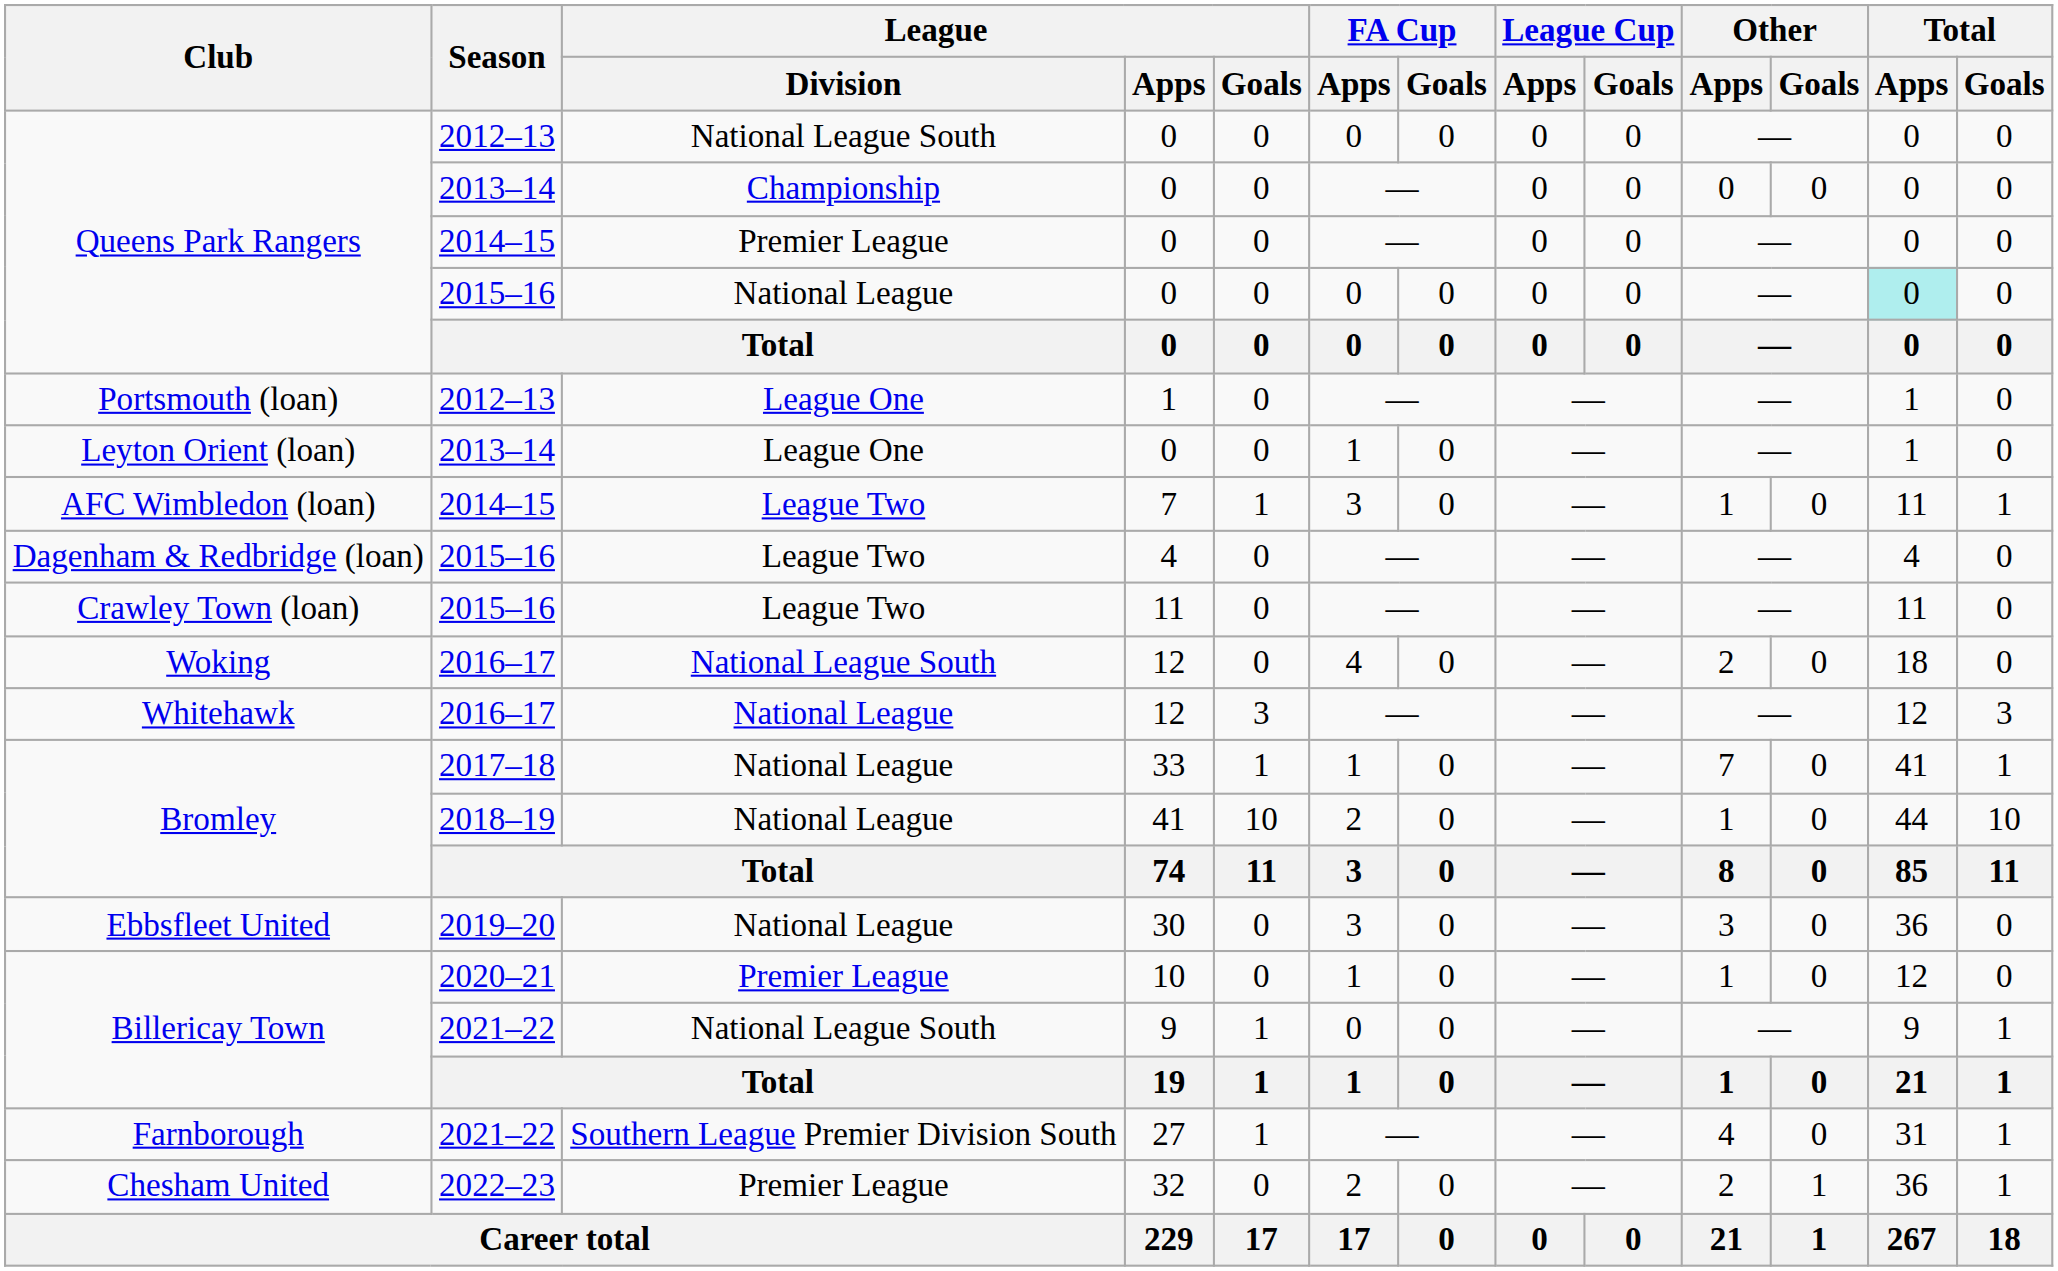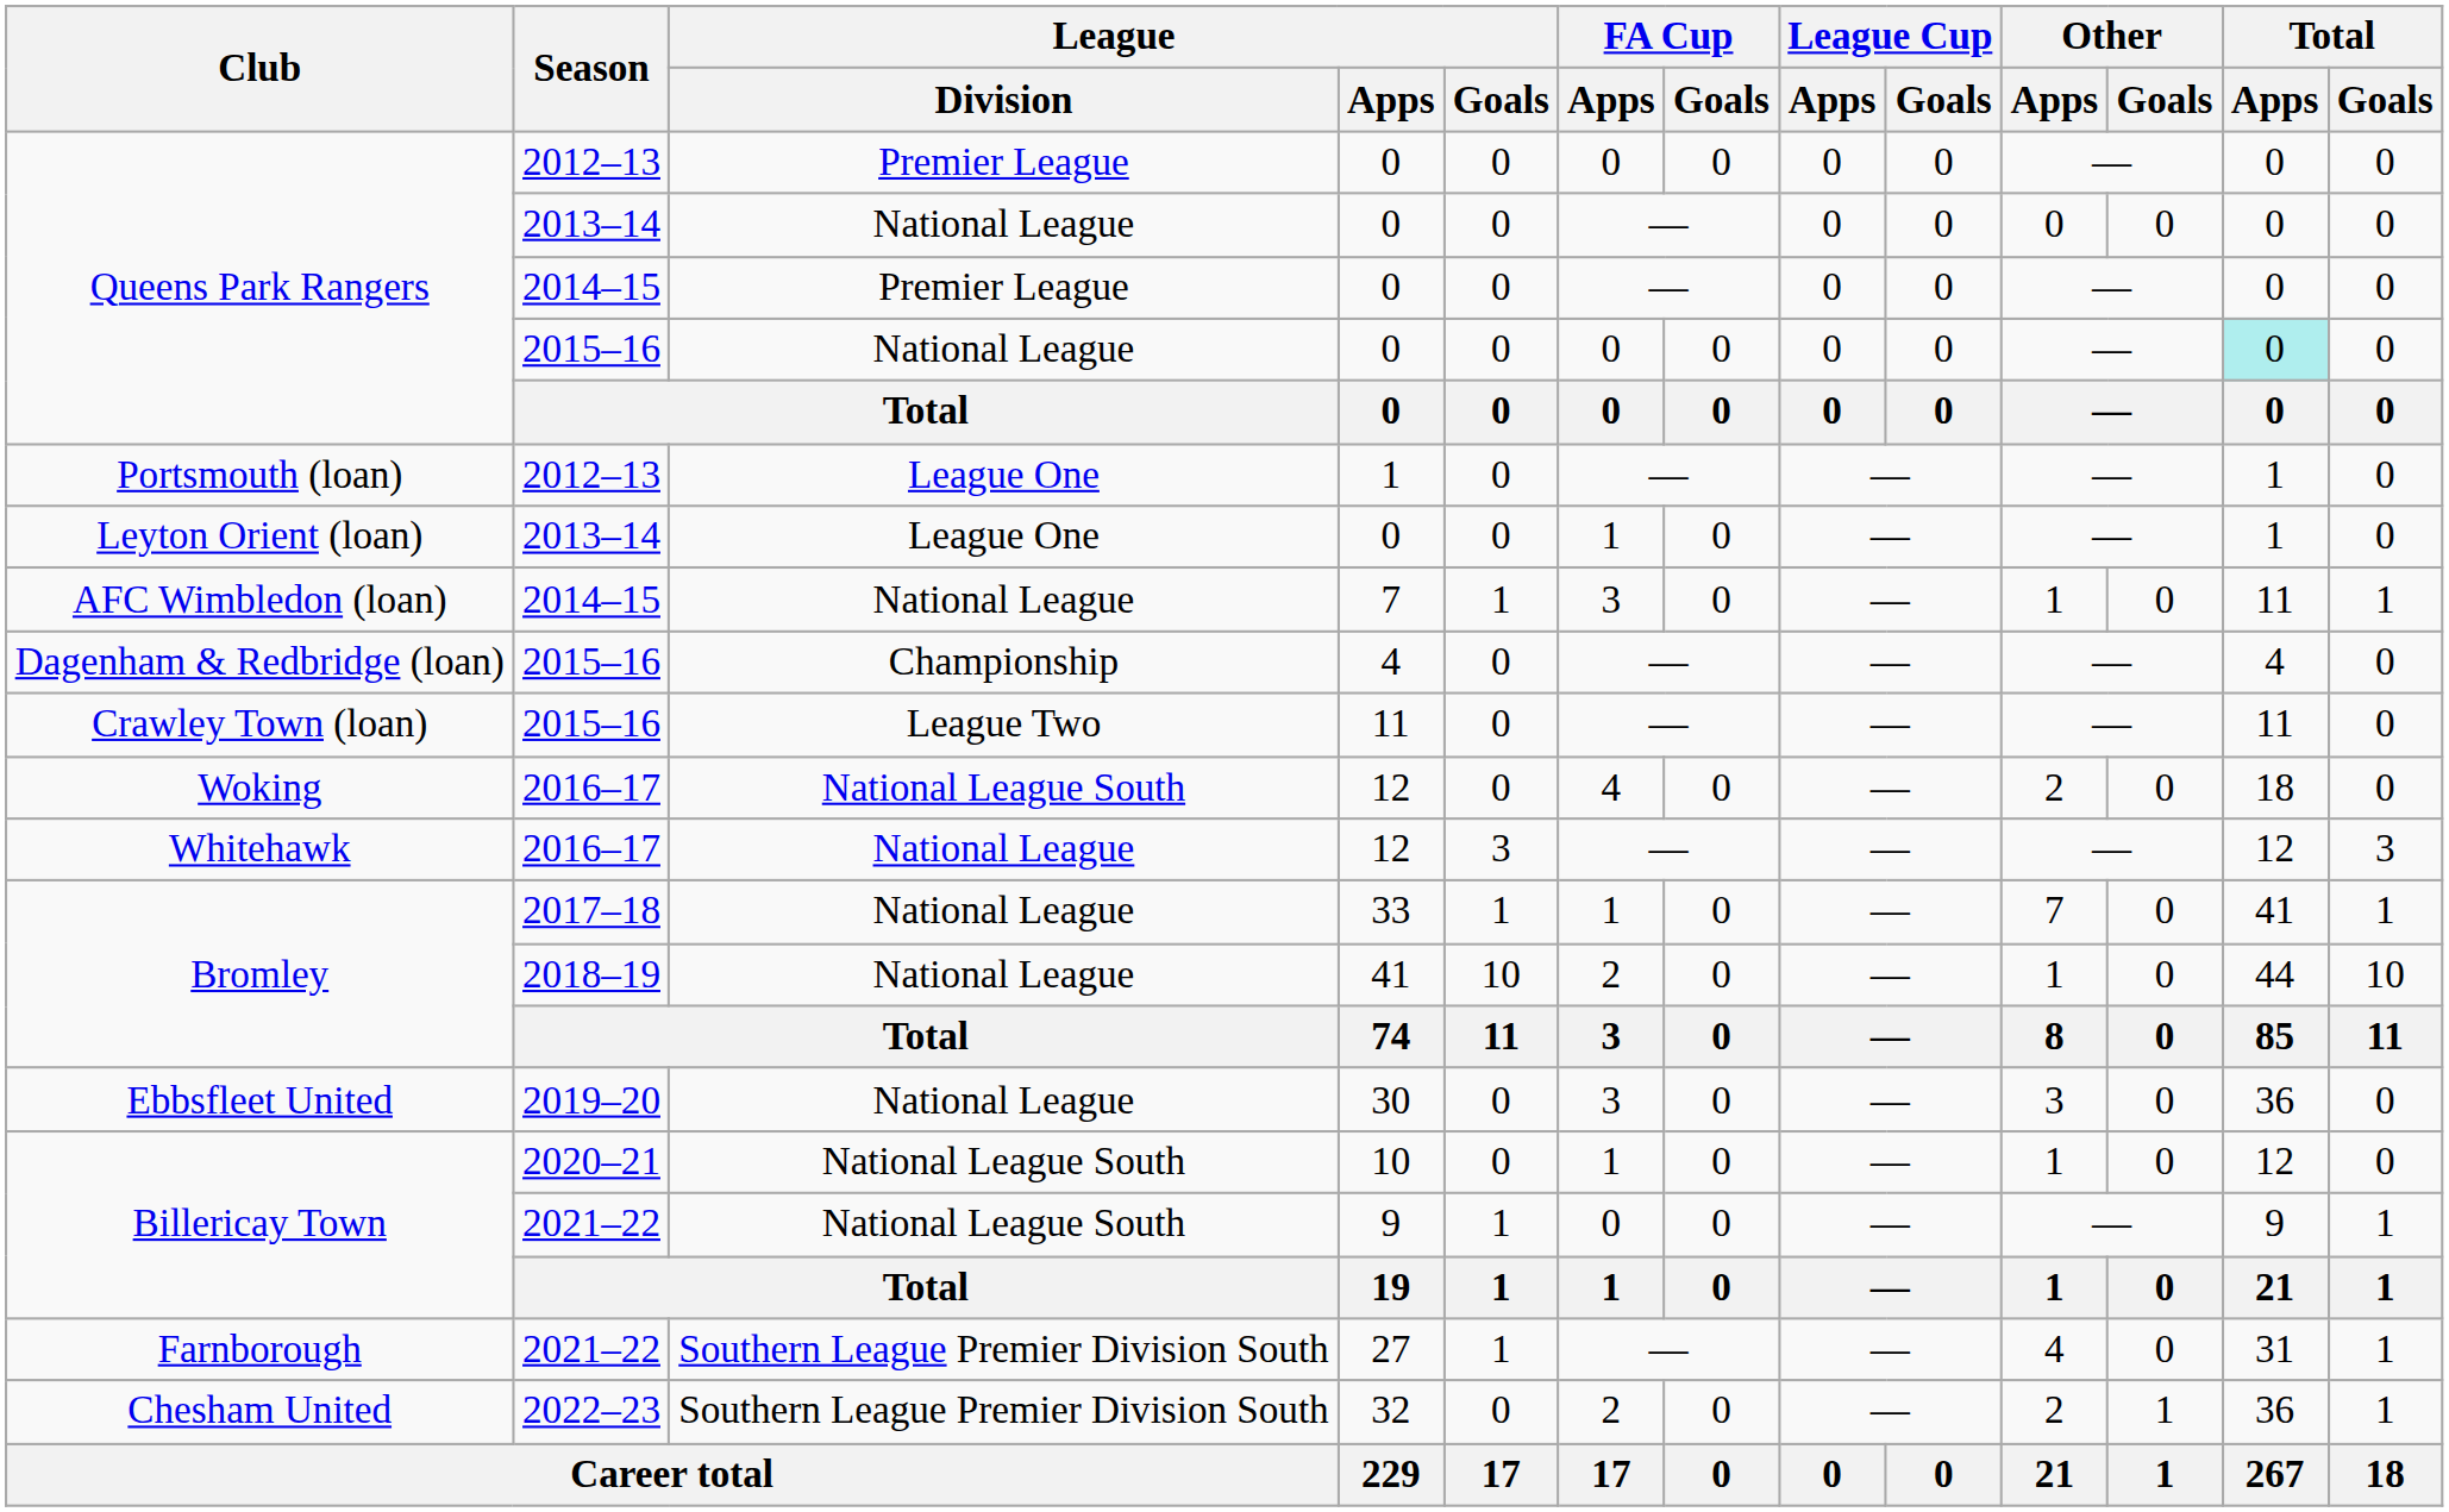 <table class="wikitable" style="text-align: center;">
 <tr>
 <th rowspan="2">Club</th>
 <th rowspan="2">Season</th>
 <th colspan="3">League</th>
 <th colspan="2"><a href='#'>FA Cup</a></th>
 <th colspan="2"><a href='#'>League Cup</a></th>
 <th colspan="2">Other</th>
 <th colspan="2">Total</th>
 </tr>
 <tr>
 <th>Division</th>
 <th>Apps</th>
 <th>Goals</th>
 <th>Apps</th>
 <th>Goals</th>
 <th>Apps</th>
 <th>Goals</th>
 <th>Apps</th>
 <th>Goals</th>
 <th>Apps</th>
 <th>Goals</th>
 </tr>
 <tr>
 <td rowspan=5><a href='#'>Queens Park Rangers</a></td>
 <td><a href='#'>2012–13</a></td>
-<td>National League South</td>
+<td><a href='#'>Premier League</a></td>
 <td>0</td>
 <td>0</td>
 <td>0</td>
 <td>0</td>
 <td>0</td>
 <td>0</td>
 <td colspan="2">—</td>
 <td>0</td>
 <td>0</td>
 </tr>
 <tr>
 <td><a href='#'>2013–14</a></td>
-<td><a href='#'>Championship</a></td>
+<td>National League</td>
 <td>0</td>
 <td>0</td>
 <td colspan="2">—</td>
 <td>0</td>
 <td>0</td>
 <td>0</td>
 <td>0</td>
 <td>0</td>
 <td>0</td>
 </tr>
 <tr>
 <td><a href='#'>2014–15</a></td>
 <td>Premier League</td>
 <td>0</td>
 <td>0</td>
 <td colspan="2">—</td>
 <td>0</td>
 <td>0</td>
 <td colspan="2">—</td>
 <td>0</td>
 <td>0</td>
 </tr>
 <tr>
 <td><a href='#'>2015–16</a></td>
 <td>National League</td>
 <td>0</td>
 <td>0</td>
 <td>0</td>
 <td>0</td>
 <td>0</td>
 <td>0</td>
 <td colspan="2">—</td>
 <td style="background: paleturquoise;">0</td>
 <td>0</td>
 </tr>
 <tr>
 <th colspan=2>Total</th>
 <th>0</th>
 <th>0</th>
 <th>0</th>
 <th>0</th>
 <th>0</th>
 <th>0</th>
 <th colspan=2>—</th>
 <th>0</th>
 <th>0</th>
 </tr>
 <tr>
 <td><a href='#'>Portsmouth</a> (loan)</td>
 <td><a href='#'>2012–13</a></td>
 <td><a href='#'>League One</a></td>
 <td>1</td>
 <td>0</td>
 <td colspan="2">—</td>
 <td colspan="2">—</td>
 <td colspan="2">—</td>
 <td>1</td>
 <td>0</td>
 </tr>
 <tr>
 <td><a href='#'>Leyton Orient</a> (loan)</td>
 <td><a href='#'>2013–14</a></td>
 <td>League One</td>
 <td>0</td>
 <td>0</td>
 <td>1</td>
 <td>0</td>
 <td colspan="2">—</td>
 <td colspan="2">—</td>
 <td>1</td>
 <td>0</td>
 </tr>
 <tr>
 <td><a href='#'>AFC Wimbledon</a> (loan)</td>
 <td><a href='#'>2014–15</a></td>
-<td><a href='#'>League Two</a></td>
+<td>National League</td>
 <td>7</td>
 <td>1</td>
 <td>3</td>
 <td>0</td>
 <td colspan="2">—</td>
 <td>1</td>
 <td>0</td>
 <td>11</td>
 <td>1</td>
 </tr>
 <tr>
 <td><a href='#'>Dagenham & Redbridge</a> (loan)</td>
 <td><a href='#'>2015–16</a></td>
-<td>League Two</td>
+<td>Championship</td>
 <td>4</td>
 <td>0</td>
 <td colspan="2">—</td>
 <td colspan="2">—</td>
 <td colspan="2">—</td>
 <td>4</td>
 <td>0</td>
 </tr>
 <tr>
 <td><a href='#'>Crawley Town</a> (loan)</td>
 <td><a href='#'>2015–16</a></td>
 <td>League Two</td>
 <td>11</td>
 <td>0</td>
 <td colspan="2">—</td>
 <td colspan="2">—</td>
 <td colspan="2">—</td>
 <td>11</td>
 <td>0</td>
 </tr>
 <tr>
 <td><a href='#'>Woking</a></td>
 <td><a href='#'>2016–17</a></td>
 <td><a href='#'>National League South</a></td>
 <td>12</td>
 <td>0</td>
 <td>4</td>
 <td>0</td>
 <td colspan="2">—</td>
 <td>2</td>
 <td>0</td>
 <td>18</td>
 <td>0</td>
 </tr>
 <tr>
 <td><a href='#'>Whitehawk</a></td>
 <td><a href='#'>2016–17</a></td>
 <td><a href='#'>National League</a></td>
 <td>12</td>
 <td>3</td>
 <td colspan="2">—</td>
 <td colspan="2">—</td>
 <td colspan="2">—</td>
 <td>12</td>
 <td>3</td>
 </tr>
 <tr>
 <td rowspan=3><a href='#'>Bromley</a></td>
 <td><a href='#'>2017–18</a></td>
 <td>National League</td>
 <td>33</td>
 <td>1</td>
 <td>1</td>
 <td>0</td>
 <td colspan="2">—</td>
 <td>7</td>
 <td>0</td>
 <td>41</td>
 <td>1</td>
 </tr>
 <tr>
 <td><a href='#'>2018–19</a></td>
 <td>National League</td>
 <td>41</td>
 <td>10</td>
 <td>2</td>
 <td>0</td>
 <td colspan="2">—</td>
 <td>1</td>
 <td>0</td>
 <td>44</td>
 <td>10</td>
 </tr>
 <tr>
 <th colspan=2>Total</th>
 <th>74</th>
 <th>11</th>
 <th>3</th>
 <th>0</th>
 <th colspan=2>—</th>
 <th>8</th>
 <th>0</th>
 <th>85</th>
 <th>11</th>
 </tr>
 <tr>
 <td><a href='#'>Ebbsfleet United</a></td>
 <td><a href='#'>2019–20</a></td>
 <td>National League</td>
 <td>30</td>
 <td>0</td>
 <td>3</td>
 <td>0</td>
 <td colspan="2">—</td>
 <td>3</td>
 <td>0</td>
 <td>36</td>
 <td>0</td>
 </tr>
 <tr>
 <td rowspan=3><a href='#'>Billericay Town</a></td>
 <td><a href='#'>2020–21</a></td>
-<td><a href='#'>Premier League</a></td>
+<td>National League South</td>
 <td>10</td>
 <td>0</td>
 <td>1</td>
 <td>0</td>
 <td colspan="2">—</td>
 <td>1</td>
 <td>0</td>
 <td>12</td>
 <td>0</td>
 </tr>
 <tr>
 <td><a href='#'>2021–22</a></td>
 <td>National League South</td>
 <td>9</td>
 <td>1</td>
 <td>0</td>
 <td>0</td>
 <td colspan="2">—</td>
 <td colspan="2">—</td>
 <td>9</td>
 <td>1</td>
 </tr>
 <tr>
 <th colspan=2>Total</th>
 <th>19</th>
 <th>1</th>
 <th>1</th>
 <th>0</th>
 <th colspan=2>—</th>
 <th>1</th>
 <th>0</th>
 <th>21</th>
 <th>1</th>
 </tr>
 <tr>
 <td rowspan=1><a href='#'>Farnborough</a></td>
 <td><a href='#'>2021–22</a></td>
 <td><a href='#'>Southern League</a> Premier Division South</td>
 <td>27</td>
 <td>1</td>
 <td colspan="2">—</td>
 <td colspan="2">—</td>
 <td>4</td>
 <td>0</td>
 <td>31</td>
 <td>1</td>
 </tr>
 <tr>
 <td rowspan=1><a href='#'>Chesham United</a></td>
 <td><a href='#'>2022–23</a></td>
-<td>Premier League</td>
+<td>Southern League Premier Division South</td>
 <td>32</td>
 <td>0</td>
 <td>2</td>
 <td>0</td>
 <td colspan="2">—</td>
 <td>2</td>
 <td>1</td>
 <td>36</td>
 <td>1</td>
 </tr>
 <tr>
 <th colspan="3">Career total</th>
 <th>229</th>
 <th>17</th>
 <th>17</th>
 <th>0</th>
 <th>0</th>
 <th>0</th>
 <th>21</th>
 <th>1</th>
 <th>267</th>
 <th>18</th>
 </tr>
 </table>
